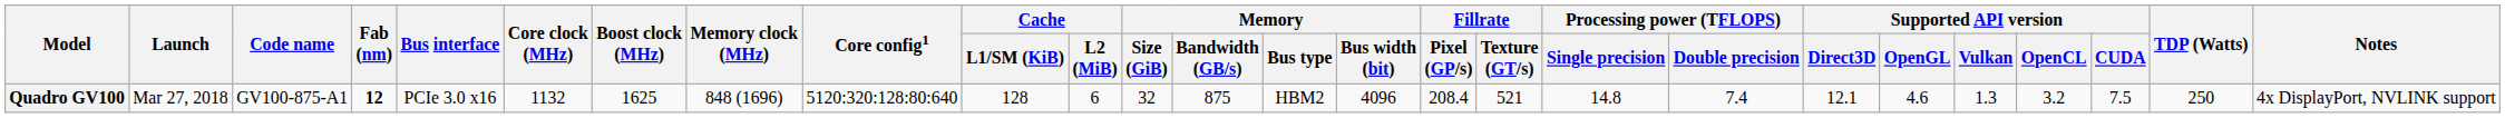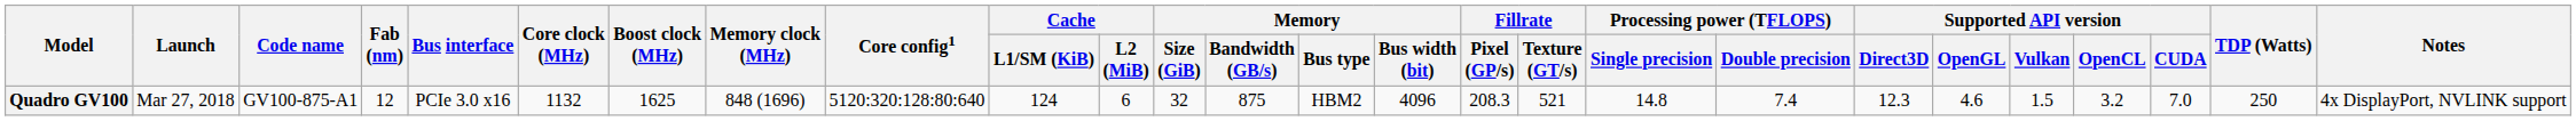 <table class="mw-datatable wikitable sortable sort-under" style="font-size:85%; text-align:center;">
 <tr>
 <th rowspan="2">Model</th>
 <th rowspan="2">Launch</th>
 <th rowspan="2"><a href='#'>Code name</a></th>
 <th rowspan="2">Fab<br>(<a href='#'>nm</a>)</th>
 <th rowspan="2"><a href='#'>Bus</a> <a href='#'>interface</a></th>
 <th rowspan="2">Core clock<br>(<a href='#'>MHz</a>)</th>
 <th rowspan="2">Boost clock<br>(<a href='#'>MHz</a>)</th>
 <th rowspan="2">Memory clock<br>(<a href='#'>MHz</a>)</th>
 <th rowspan="2">Core config<sup>1</sup></th>
 <th colspan="2"><a href='#'>Cache</a></th>
 <th colspan="4">Memory</th>
 <th colspan="2"><a href='#'>Fillrate</a></th>
 <th colspan="2">Processing power (T<a href='#'>FLOPS</a>)</th>
 <th colspan="5">Supported <a href='#'>API</a> version</th>
 <th rowspan="2"><a href='#'>TDP</a> (Watts)</th>
 <th rowspan="2">Notes</th>
 </tr>
 <tr>
 <th>L1/SM (<a href='#'>KiB</a>)</th>
 <th>L2<br>(<a href='#'>MiB</a>)</th>
 <th>Size<br>(<a href='#'>GiB</a>)</th>
 <th>Bandwidth<br>(<a href='#'>GB/s</a>)</th>
 <th>Bus type</th>
 <th>Bus width<br>(<a href='#'>bit</a>)</th>
 <th>Pixel<br>(<a href='#'>GP</a>/s)</th>
 <th>Texture<br>(<a href='#'>GT</a>/s)</th>
 <th><a href='#'>Single precision</a></th>
 <th><a href='#'>Double precision</a></th>
 <th><a href='#'>Direct3D</a></th>
 <th><a href='#'>OpenGL</a></th>
 <th><a href='#'>Vulkan</a></th>
 <th><a href='#'>OpenCL</a></th>
 <th><a href='#'>CUDA</a></th>
 </tr>
 <tr>
 <th>Quadro GV100</th>
 <td>Mar 27, 2018</td>
 <td>GV100-875-A1</td>
-<td><strong>12</strong></td>
+<td>12</td>
 <td>PCIe 3.0 x16</td>
 <td>1132</td>
 <td>1625</td>
 <td>848 (1696)</td>
 <td>5120:320:128:80:640</td>
-<td>128</td>
+<td>124</td>
 <td>6</td>
 <td>32</td>
 <td>875</td>
 <td>HBM2</td>
 <td>4096</td>
-<td>208.4</td>
+<td>208.3</td>
 <td>521</td>
 <td>14.8</td>
 <td>7.4</td>
-<td>12.1</td>
+<td>12.3</td>
 <td>4.6</td>
-<td>1.3</td>
+<td>1.5</td>
 <td>3.2</td>
-<td>7.5</td>
+<td>7.0</td>
 <td>250</td>
 <td>4x DisplayPort, NVLINK support</td>
 </tr>
 </table>
